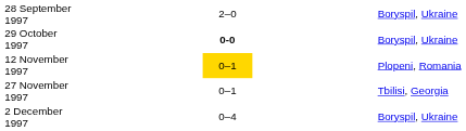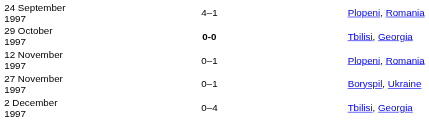 <table cellspacing=1 width=85%>
 <tr>
 <th width=15%></th>
 <th width=25%></th>
 <th width=10%></th>
 <th width=25%></th>
 <th width=25%></th>
 </tr>
 <tr>
-<td>28 September 1997</td>
+<td>24 September 1997</td>
 <td align=right></td>
-<td align=center>2–0</td>
+<td align=center>4–1</td>
 <td></td>
-<td><a href='#'>Boryspil</a>, <a href='#'>Ukraine</a></td>
+<td><a href='#'>Plopeni</a>, <a href='#'>Romania</a></td>
 </tr>
 <tr>
 <td>29 October 1997</td>
 <td align=right></td>
 <td align=center><strong>0-0</strong></td>
 <td></td>
-<td><a href='#'>Boryspil</a>, <a href='#'>Ukraine</a></td>
+<td><a href='#'>Tbilisi</a>, <a href='#'>Georgia</a></td>
 </tr>
 <tr>
 <td>12 November 1997</td>
 <td align=right></td>
-<td align=center style="background: gold;">0–1</td>
+<td align=center>0–1</td>
 <td></td>
 <td><a href='#'>Plopeni</a>, <a href='#'>Romania</a></td>
 </tr>
 <tr>
 <td>27 November 1997</td>
 <td align=right></td>
 <td align=center>0–1</td>
 <td></td>
-<td><a href='#'>Tbilisi</a>, <a href='#'>Georgia</a></td>
+<td><a href='#'>Boryspil</a>, <a href='#'>Ukraine</a></td>
 </tr>
 <tr>
 <td>2 December 1997</td>
 <td align=right></td>
 <td align=center>0–4</td>
 <td></td>
-<td><a href='#'>Boryspil</a>, <a href='#'>Ukraine</a></td>
+<td><a href='#'>Tbilisi</a>, <a href='#'>Georgia</a></td>
 </tr>
 </table>
